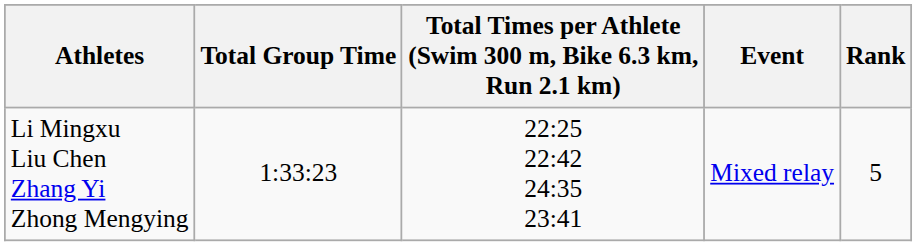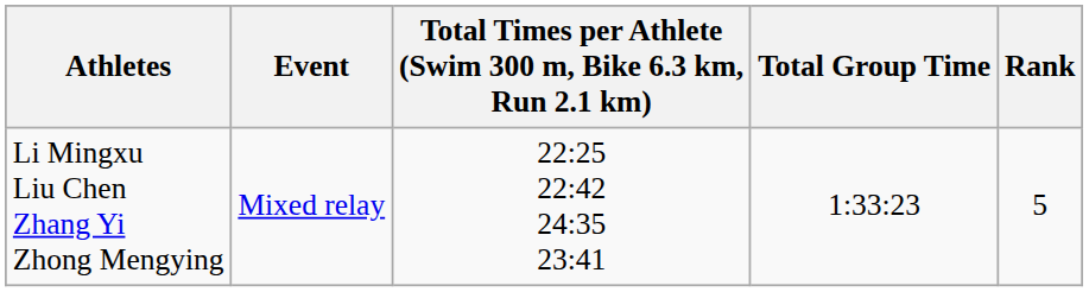 <table class=wikitable style=font-size:90%;text-align:center>
 <tr>
 <th>Athletes</th>
+<th>Event</th>
+<th>Total Times per Athlete<br>(Swim 300 m, Bike 6.3 km, <br> Run 2.1 km)</th>
 <th>Total Group Time</th>
-<th>Total Times per Athlete<br>(Swim 300 m, Bike 6.3 km, <br> Run 2.1 km)</th>
-<th>Event</th>
 <th>Rank</th>
 </tr>
 <tr>
 <td align=left>Li Mingxu<br>Liu Chen<br><a href='#'>Zhang Yi</a><br>Zhong Mengying</td>
+<td align=left><a href='#'>Mixed relay</a></td>
+<td>22:25<br>22:42<br>24:35<br>23:41</td>
 <td>1:33:23</td>
-<td>22:25<br>22:42<br>24:35<br>23:41</td>
-<td align=left><a href='#'>Mixed relay</a></td>
 <td>5</td>
 </tr>
 </table>
